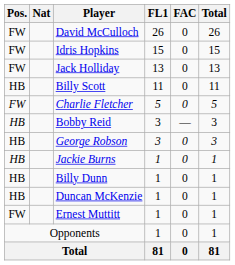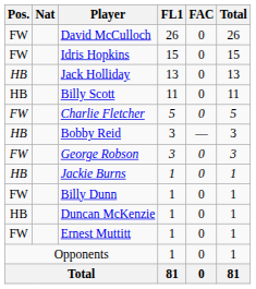 <table class="wikitable"  style="text-align:center; border:1px #aaa solid;">
 <tr>
 <th>Pos.</th>
 <th>Nat</th>
 <th>Player</th>
 <th>FL1</th>
 <th>FAC</th>
 <th>Total</th>
 </tr>
 <tr>
 <td>FW</td>
 <td></td>
 <td style="text-align:left;"><a href='#'>David McCulloch</a></td>
 <td>26</td>
 <td>0</td>
 <td>26</td>
 </tr>
 <tr>
 <td>FW</td>
 <td></td>
 <td style="text-align:left;"><a href='#'>Idris Hopkins</a></td>
 <td>15</td>
 <td>0</td>
 <td>15</td>
 </tr>
 <tr>
-<td>FW</td>
+<td><em>HB</em></td>
 <td></td>
 <td style="text-align:left;"><a href='#'>Jack Holliday</a></td>
 <td>13</td>
 <td>0</td>
 <td>13</td>
 </tr>
 <tr>
 <td>HB</td>
 <td></td>
 <td style="text-align:left;"><a href='#'>Billy Scott</a></td>
 <td>11</td>
 <td>0</td>
 <td>11</td>
 </tr>
 <tr>
 <td><em>FW</em></td>
 <td><em></em></td>
 <td style="text-align:left;"><a href='#'><em>Charlie Fletcher</em></a></td>
 <td><em>5</em></td>
 <td><em>0</em></td>
 <td><em>5</em></td>
 </tr>
 <tr>
 <td><em>HB</em></td>
 <td></td>
 <td style="text-align:left;"><a href='#'>Bobby Reid</a></td>
 <td>3</td>
 <td>—</td>
 <td>3</td>
 </tr>
 <tr>
-<td>HB</td>
+<td><em>FW</em></td>
 <td><em></em></td>
 <td style="text-align:left;"><a href='#'><em>George Robson</em></a></td>
 <td><em>3</em></td>
 <td><em>0</em></td>
 <td><em>3</em></td>
 </tr>
 <tr>
 <td><em>HB</em></td>
 <td><em></em></td>
 <td style="text-align:left;"><a href='#'><em>Jackie Burns</em></a></td>
 <td><em>1</em></td>
 <td><em>0</em></td>
 <td><em>1</em></td>
 </tr>
 <tr>
-<td>HB</td>
+<td>FW</td>
 <td></td>
 <td style="text-align:left;"><a href='#'>Billy Dunn</a></td>
 <td>1</td>
 <td>0</td>
 <td>1</td>
 </tr>
 <tr>
 <td>HB</td>
 <td></td>
 <td style="text-align:left;"><a href='#'>Duncan McKenzie</a></td>
 <td>1</td>
 <td>0</td>
 <td>1</td>
 </tr>
 <tr>
 <td>FW</td>
 <td></td>
 <td style="text-align:left;"><a href='#'>Ernest Muttitt</a></td>
 <td>1</td>
 <td>0</td>
 <td>1</td>
 </tr>
 <tr>
 <td colspan="3">Opponents</td>
 <td>1</td>
 <td>0</td>
 <td>1</td>
 </tr>
 <tr>
 <th colspan="3">Total</th>
 <th>81</th>
 <th>0</th>
 <th>81</th>
 </tr>
 </table>
